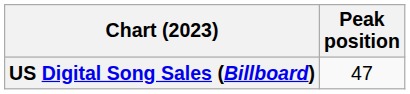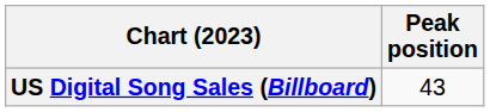 <table class="wikitable plainrowheaders" style="text-align:center">
 <tr>
 <th scope="col">Chart (2023)</th>
 <th scope="col">Peak<br>position</th>
 </tr>
 <tr>
 <th scope="row">US <a href='#'>Digital Song Sales</a> (<em><a href='#'>Billboard</a></em>)</th>
-<td>47</td>
+<td>43</td>
 </tr>
 </table>
